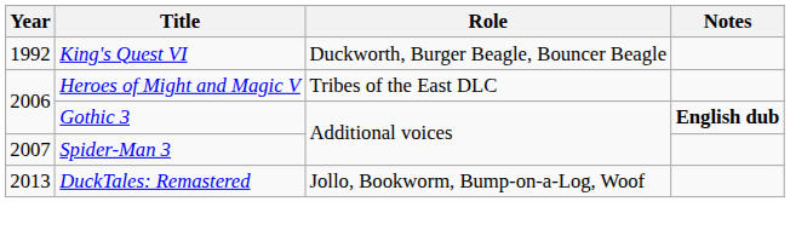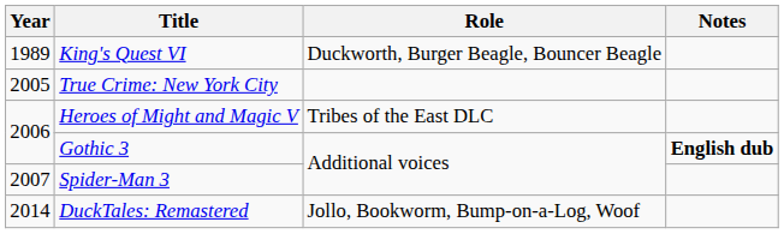 <table class="wikitable sortable plainrowheaders" style="white-space:nowrap">
 <tr>
 <th>Year</th>
 <th>Title</th>
 <th>Role</th>
 <th>Notes</th>
 </tr>
 <tr>
-<td>1992</td>
+<td>1989</td>
 <td><em><a href='#'>King's Quest VI</a></em></td>
 <td>Duckworth, Burger Beagle, Bouncer Beagle</td>
+<td></td>
+</tr>
+<tr>
+<td>2005</td>
+<td><em><a href='#'>True Crime: New York City</a></em></td>
+<td></td>
 <td></td>
 </tr>
 <tr>
 <td rowspan=2>2006</td>
 <td><em><a href='#'>Heroes of Might and Magic V</a></em></td>
 <td>Tribes of the East DLC</td>
 <td></td>
 </tr>
 <tr>
 <td><em><a href='#'>Gothic 3</a></em></td>
 <td rowspan=2>Additional voices</td>
 <td><strong>English dub</strong></td>
 </tr>
 <tr>
 <td>2007</td>
 <td><em><a href='#'>Spider-Man 3</a></em></td>
 <td></td>
 </tr>
 <tr>
-<td>2013</td>
+<td>2014</td>
 <td><em><a href='#'>DuckTales: Remastered</a></em></td>
 <td>Jollo, Bookworm, Bump-on-a-Log, Woof</td>
 <td></td>
 </tr>
 </table>
